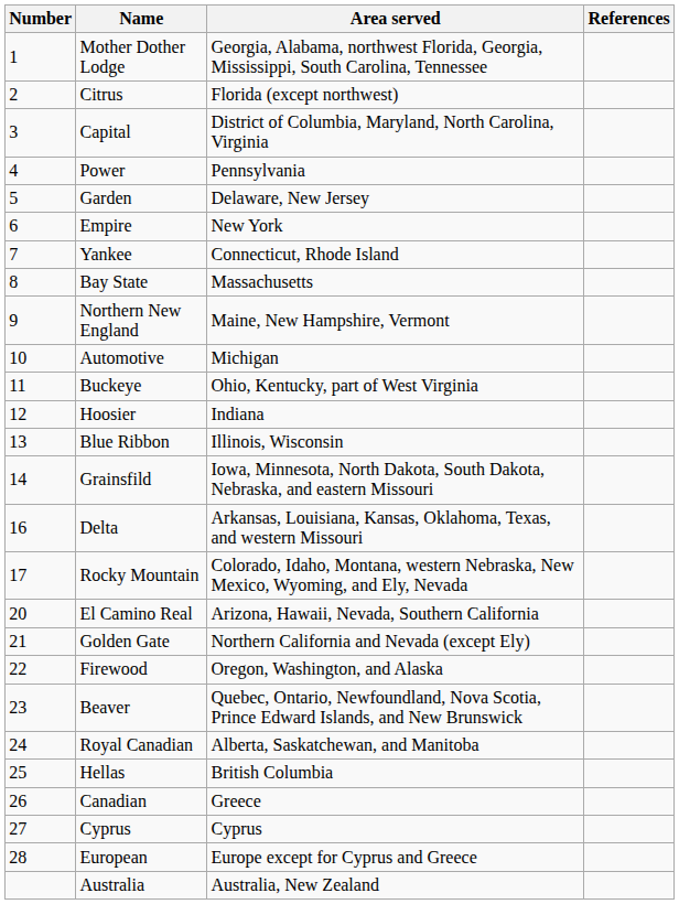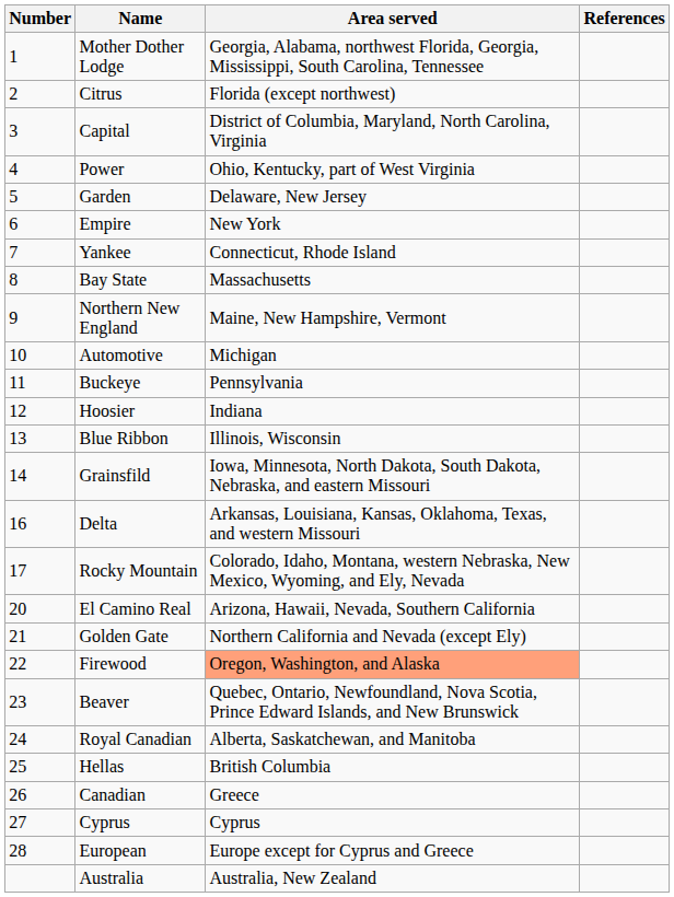 <table class="wikitable">
 <tr>
 <th>Number</th>
 <th>Name</th>
 <th>Area served</th>
 <th>References</th>
 </tr>
 <tr>
 <td>1</td>
 <td>Mother Dother Lodge</td>
 <td>Georgia, Alabama, northwest Florida, Georgia, Mississippi, South Carolina, Tennessee</td>
 <td></td>
 </tr>
 <tr>
 <td>2</td>
 <td>Citrus</td>
 <td>Florida (except northwest)</td>
 <td></td>
 </tr>
 <tr>
 <td>3</td>
 <td>Capital</td>
 <td>District of Columbia, Maryland, North Carolina, Virginia</td>
 <td></td>
 </tr>
 <tr>
 <td>4</td>
 <td>Power</td>
-<td>Pennsylvania</td>
+<td>Ohio,  Kentucky, part of West Virginia</td>
 <td></td>
 </tr>
 <tr>
 <td>5</td>
 <td>Garden</td>
 <td>Delaware, New Jersey</td>
 <td></td>
 </tr>
 <tr>
 <td>6</td>
 <td>Empire</td>
 <td>New York</td>
 <td></td>
 </tr>
 <tr>
 <td>7</td>
 <td>Yankee</td>
 <td>Connecticut, Rhode Island</td>
 <td></td>
 </tr>
 <tr>
 <td>8</td>
 <td>Bay State</td>
 <td>Massachusetts</td>
 <td></td>
 </tr>
 <tr>
 <td>9</td>
 <td>Northern New England</td>
 <td>Maine, New Hampshire, Vermont</td>
 <td></td>
 </tr>
 <tr>
 <td>10</td>
 <td>Automotive</td>
 <td>Michigan</td>
 <td></td>
 </tr>
 <tr>
 <td>11</td>
 <td>Buckeye</td>
-<td>Ohio,  Kentucky, part of West Virginia</td>
+<td>Pennsylvania</td>
 <td></td>
 </tr>
 <tr>
 <td>12</td>
 <td>Hoosier</td>
 <td>Indiana</td>
 <td></td>
 </tr>
 <tr>
 <td>13</td>
 <td>Blue Ribbon</td>
 <td>Illinois, Wisconsin</td>
 <td></td>
 </tr>
 <tr>
 <td>14</td>
 <td>Grainsfild</td>
 <td>Iowa, Minnesota, North Dakota, South Dakota, Nebraska, and eastern Missouri</td>
 <td></td>
 </tr>
 <tr>
 <td>16</td>
 <td>Delta</td>
 <td>Arkansas, Louisiana, Kansas, Oklahoma, Texas, and western Missouri</td>
 <td></td>
 </tr>
 <tr>
 <td>17</td>
 <td>Rocky Mountain</td>
 <td>Colorado, Idaho, Montana, western Nebraska, New Mexico, Wyoming, and Ely, Nevada</td>
 <td></td>
 </tr>
 <tr>
 <td>20</td>
 <td>El Camino Real</td>
 <td>Arizona, Hawaii, Nevada, Southern California</td>
 <td></td>
 </tr>
 <tr>
 <td>21</td>
 <td>Golden Gate</td>
 <td>Northern California and Nevada (except Ely)</td>
 <td></td>
 </tr>
 <tr>
 <td>22</td>
 <td>Firewood</td>
-<td>Oregon, Washington, and Alaska</td>
+<td style="background: lightsalmon;">Oregon, Washington, and Alaska</td>
 <td></td>
 </tr>
 <tr>
 <td>23</td>
 <td>Beaver</td>
 <td>Quebec, Ontario, Newfoundland, Nova Scotia, Prince Edward Islands, and New Brunswick</td>
 <td></td>
 </tr>
 <tr>
 <td>24</td>
 <td>Royal Canadian</td>
 <td>Alberta, Saskatchewan, and Manitoba</td>
 <td></td>
 </tr>
 <tr>
 <td>25</td>
 <td>Hellas</td>
 <td>British Columbia</td>
 <td></td>
 </tr>
 <tr>
 <td>26</td>
 <td>Canadian</td>
 <td>Greece</td>
 <td></td>
 </tr>
 <tr>
 <td>27</td>
 <td>Cyprus</td>
 <td>Cyprus</td>
 <td></td>
 </tr>
 <tr>
 <td>28</td>
 <td>European</td>
 <td>Europe except for Cyprus and Greece</td>
 <td></td>
 </tr>
 <tr>
 <td></td>
 <td>Australia</td>
 <td>Australia, New Zealand</td>
 <td></td>
 </tr>
 </table>
